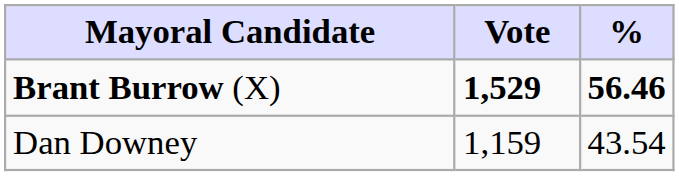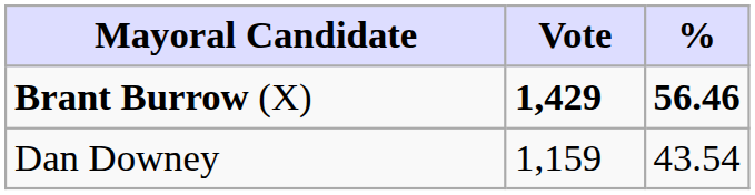 <table class="wikitable">
 <tr>
 <th style="background:#ddf; width:200px;">Mayoral Candidate</th>
 <th style="background:#ddf; width:50px;">Vote</th>
 <th style="background:#ddf; width:30px;">%</th>
 </tr>
 <tr>
 <td><strong>Brant Burrow</strong> (X)</td>
-<td><strong>1,529</strong></td>
+<td><strong>1,429</strong></td>
 <td><strong>56.46</strong></td>
 </tr>
 <tr>
 <td>Dan Downey</td>
 <td>1,159</td>
 <td>43.54</td>
 </tr>
 </table>
